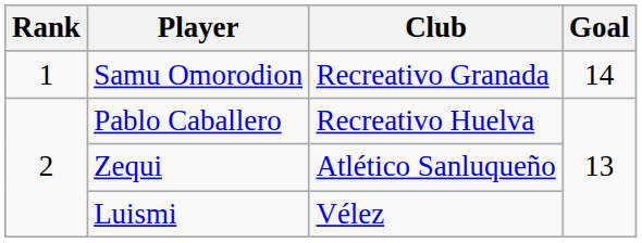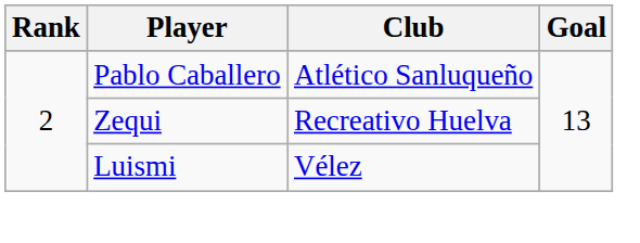 <table class="wikitable">
 <tr>
 <th>Rank</th>
 <th>Player</th>
 <th>Club</th>
 <th>Goal</th>
 </tr>
 <tr>
-<td align="center">1</td>
-<td> <a href='#'>Samu Omorodion</a></td>
-<td><a href='#'>Recreativo Granada</a></td>
-<td align="center">14</td>
-</tr>
-<tr>
 <td rowspan="3" align="center">2</td>
 <td> <a href='#'>Pablo Caballero</a></td>
-<td><a href='#'>Recreativo Huelva</a></td>
+<td><a href='#'>Atlético Sanluqueño</a></td>
 <td rowspan="3" align="center">13</td>
 </tr>
 <tr>
 <td> <a href='#'>Zequi</a></td>
-<td><a href='#'>Atlético Sanluqueño</a></td>
+<td><a href='#'>Recreativo Huelva</a></td>
 </tr>
 <tr>
 <td> <a href='#'>Luismi</a></td>
 <td><a href='#'>Vélez</a></td>
 </tr>
 </table>
